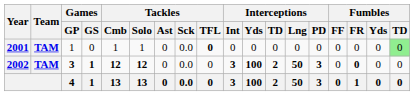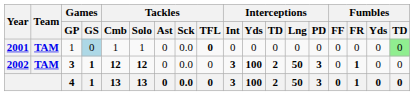 <table class="wikitable" style="text-align:center">
 <tr>
 <th rowspan="2">Year</th>
 <th rowspan="2">Team</th>
 <th colspan="2">Games</th>
 <th colspan="5">Tackles</th>
 <th colspan="5">Interceptions</th>
 <th colspan="4">Fumbles</th>
 </tr>
 <tr>
 <th>GP</th>
 <th>GS</th>
 <th>Cmb</th>
 <th>Solo</th>
 <th>Ast</th>
 <th>Sck</th>
 <th>TFL</th>
 <th>Int</th>
 <th>Yds</th>
 <th>TD</th>
 <th>Lng</th>
 <th>PD</th>
 <th>FF</th>
 <th>FR</th>
 <th>Yds</th>
 <th>TD</th>
 </tr>
 <tr>
 <th><a href='#'>2001</a></th>
 <th><a href='#'>TAM</a></th>
 <td>1</td>
-<td>0</td>
+<td style="background: lightblue;">0</td>
 <td>1</td>
 <td>1</td>
 <td>0</td>
 <td>0.0</td>
 <td><strong>0</strong></td>
 <td>0</td>
 <td>0</td>
 <td>0</td>
 <td>0</td>
 <td>0</td>
 <td>0</td>
 <td>0</td>
 <td>0</td>
 <td style="background: lightgreen;">0</td>
 </tr>
 <tr>
 <th><a href='#'>2002</a></th>
 <th><a href='#'>TAM</a></th>
 <td><strong>3</strong></td>
 <td><strong>1</strong></td>
 <td><strong>12</strong></td>
 <td><strong>12</strong></td>
 <td>0</td>
 <td>0.0</td>
 <td>0</td>
 <td><strong>3</strong></td>
 <td><strong>100</strong></td>
 <td><strong>2</strong></td>
 <td><strong>50</strong></td>
 <td><strong>3</strong></td>
 <td>0</td>
-<td><strong>0</strong></td>
+<td><strong>1</strong></td>
 <td>0</td>
 <td>0</td>
 </tr>
 <tr>
 <th colspan="2"></th>
 <th>4</th>
 <th>1</th>
 <th>13</th>
 <th>13</th>
 <th>0</th>
 <th>0.0</th>
 <th>0</th>
 <th>3</th>
 <th>100</th>
 <th>2</th>
 <th>50</th>
 <th>3</th>
 <th>0</th>
 <th>1</th>
 <th>0</th>
 <th>0</th>
 </tr>
 </table>
